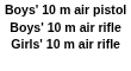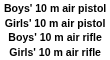 <table>
 <tr>
 <th scope="row">Boys' 10 m air pistol<br></th>
+<td></td>
+<td></td>
+<td></td>
+</tr>
+<tr>
+<th scope="row">Girls' 10 m air pistol<br></th>
 <td></td>
 <td></td>
 <td></td>
 </tr>
 <tr>
 <th scope="row">Boys' 10 m air rifle<br></th>
 <td></td>
 <td></td>
 <td></td>
 </tr>
 <tr>
 <th scope="row">Girls' 10 m air rifle<br></th>
 <td></td>
 <td></td>
 <td></td>
 </tr>
 <tr>
 </tr>
 </table>
